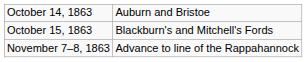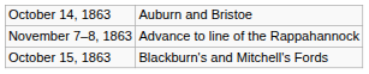 <table class="wikitable">
 <tr>
 <td style="width: 150px;">October 14, 1863</td>
 <td>Auburn and Bristoe</td>
 </tr>
 <tr>
+<td>November 7–8, 1863</td>
+<td>Advance to line of the Rappahannock</td>
+</tr>
+<tr>
 <td>October 15, 1863</td>
 <td>Blackburn's and Mitchell's Fords</td>
 </tr>
-<tr>
-<td>November 7–8, 1863</td>
-<td>Advance to line of the Rappahannock</td>
-</tr>
 </table>
